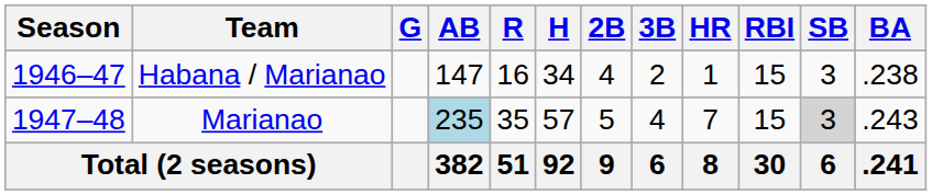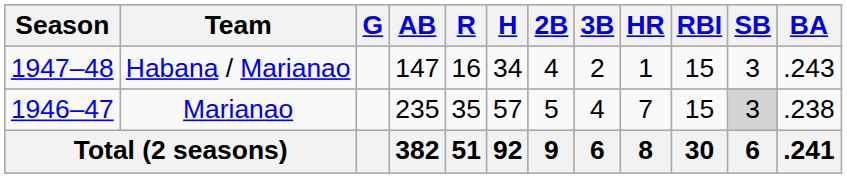 <table class="wikitable sortable" style="text-align:center">
 <tr>
 <th>Season</th>
 <th>Team</th>
 <th><a href='#'>G</a></th>
 <th><a href='#'>AB</a></th>
 <th><a href='#'>R</a></th>
 <th><a href='#'>H</a></th>
 <th><a href='#'>2B</a></th>
 <th><a href='#'>3B</a></th>
 <th><a href='#'>HR</a></th>
 <th><a href='#'>RBI</a></th>
 <th><a href='#'>SB</a></th>
 <th><a href='#'>BA</a></th>
 </tr>
 <tr>
-<td><a href='#'>1946–47</a></td>
+<td><a href='#'>1947–48</a></td>
 <td><a href='#'>Habana</a> / <a href='#'>Marianao</a></td>
 <td></td>
 <td>147</td>
 <td>16</td>
 <td>34</td>
 <td>4</td>
 <td>2</td>
 <td>1</td>
 <td>15</td>
 <td>3</td>
-<td>.238</td>
+<td>.243</td>
 </tr>
 <tr>
-<td><a href='#'>1947–48</a></td>
+<td><a href='#'>1946–47</a></td>
 <td><a href='#'>Marianao</a></td>
 <td></td>
-<td style="background: lightblue;">235</td>
+<td>235</td>
 <td>35</td>
 <td>57</td>
 <td>5</td>
 <td>4</td>
 <td>7</td>
 <td>15</td>
 <td style="background: lightgrey;">3</td>
-<td>.243</td>
+<td>.238</td>
 </tr>
 <tr>
 <th colspan=2>Total (2 seasons)</th>
 <th></th>
 <th>382</th>
 <th>51</th>
 <th>92</th>
 <th>9</th>
 <th>6</th>
 <th>8</th>
 <th>30</th>
 <th>6</th>
 <th>.241</th>
 </tr>
 </table>
